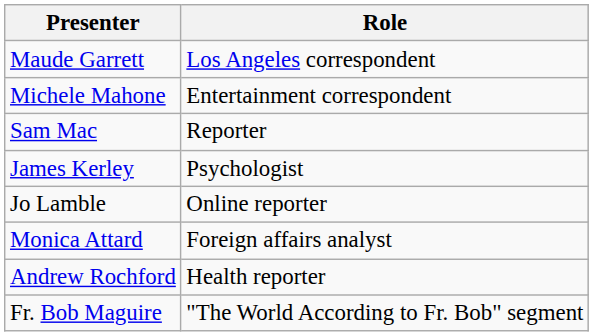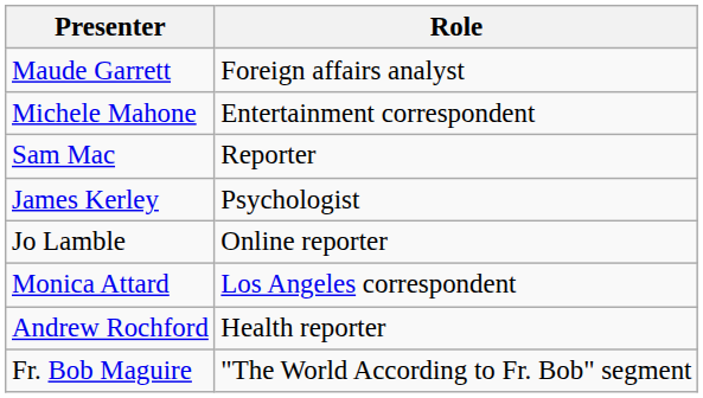 <table class="wikitable">
 <tr>
 <th>Presenter</th>
 <th>Role</th>
 </tr>
 <tr>
 <td><a href='#'>Maude Garrett</a></td>
-<td><a href='#'>Los Angeles</a> correspondent</td>
+<td>Foreign affairs analyst</td>
 </tr>
 <tr>
 <td><a href='#'>Michele Mahone</a></td>
 <td>Entertainment correspondent</td>
 </tr>
 <tr>
 <td><a href='#'>Sam Mac</a></td>
 <td>Reporter</td>
 </tr>
 <tr>
 <td><a href='#'>James Kerley</a></td>
 <td>Psychologist</td>
 </tr>
 <tr>
 <td>Jo Lamble</td>
 <td>Online reporter</td>
 </tr>
 <tr>
 <td><a href='#'>Monica Attard</a></td>
-<td>Foreign affairs analyst</td>
+<td><a href='#'>Los Angeles</a> correspondent</td>
 </tr>
 <tr>
 <td><a href='#'>Andrew Rochford</a></td>
 <td>Health reporter</td>
 </tr>
 <tr>
 <td>Fr. <a href='#'>Bob Maguire</a></td>
 <td>"The World According to Fr. Bob" segment</td>
 </tr>
 </table>
